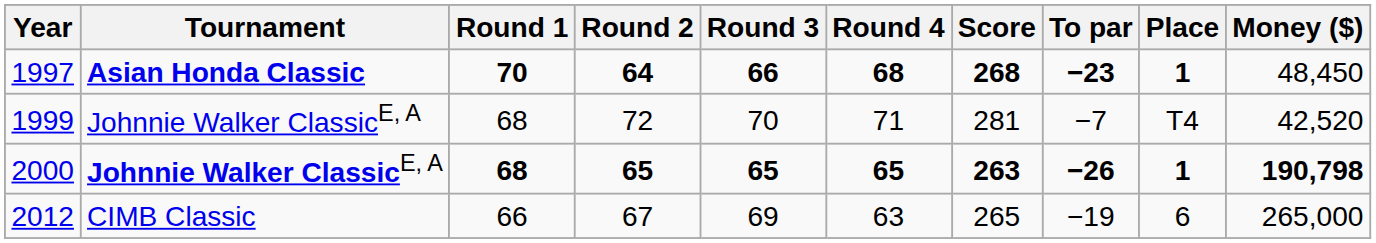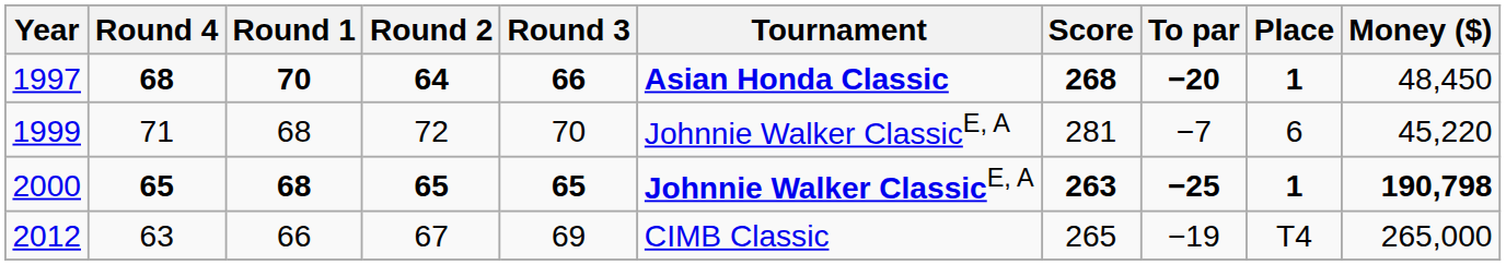 <table class="wikitable" style="text-align:center; font-size:95%">
 <tr>
 <th>Year</th>
-<th>Tournament</th>
+<th>Round 4</th>
 <th>Round 1</th>
 <th>Round 2</th>
 <th>Round 3</th>
-<th>Round 4</th>
+<th>Tournament</th>
 <th>Score</th>
 <th>To par</th>
 <th>Place</th>
 <th>Money ($)</th>
 </tr>
 <tr>
 <td><a href='#'>1997</a></td>
-<td align=left><strong><a href='#'>Asian Honda Classic</a></strong></td>
+<td><strong>68</strong></td>
 <td><strong>70</strong></td>
 <td><strong>64</strong></td>
 <td><strong>66</strong></td>
-<td><strong>68</strong></td>
+<td align=left><strong><a href='#'>Asian Honda Classic</a></strong></td>
 <td><strong>268</strong></td>
-<td><strong>−23</strong></td>
+<td><strong>−20</strong></td>
 <td><strong>1</strong></td>
 <td align=right>48,450</td>
 </tr>
 <tr>
 <td><a href='#'>1999</a></td>
-<td align=left><a href='#'>Johnnie Walker Classic</a><sup>E, A</sup></td>
+<td>71</td>
 <td>68</td>
 <td>72</td>
 <td>70</td>
-<td>71</td>
+<td align=left><a href='#'>Johnnie Walker Classic</a><sup>E, A</sup></td>
 <td>281</td>
 <td>−7</td>
-<td>T4</td>
-<td align=right>42,520</td>
+<td>6</td>
+<td align=right>45,220</td>
 </tr>
 <tr>
 <td><a href='#'>2000</a></td>
-<td align=left><strong><a href='#'>Johnnie Walker Classic</a></strong><sup>E, A</sup></td>
+<td><strong>65</strong></td>
 <td><strong>68</strong></td>
 <td><strong>65</strong></td>
 <td><strong>65</strong></td>
-<td><strong>65</strong></td>
+<td align=left><strong><a href='#'>Johnnie Walker Classic</a></strong><sup>E, A</sup></td>
 <td><strong>263</strong></td>
-<td><strong>−26</strong></td>
+<td><strong>−25</strong></td>
 <td><strong>1</strong></td>
 <td align=right><strong>190,798</strong></td>
 </tr>
 <tr>
 <td><a href='#'>2012</a></td>
-<td align=left><a href='#'>CIMB Classic</a></td>
+<td>63</td>
 <td>66</td>
 <td>67</td>
 <td>69</td>
-<td>63</td>
+<td align=left><a href='#'>CIMB Classic</a></td>
 <td>265</td>
 <td>−19</td>
-<td>6</td>
+<td>T4</td>
 <td align=right>265,000</td>
 </tr>
 </table>
